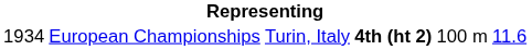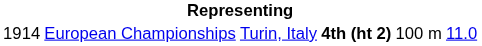 <table>
 <tr>
 <th colspan="6">Representing </th>
 </tr>
 <tr>
-<td>1934</td>
+<td>1914</td>
 <td><a href='#'>European Championships</a></td>
 <td><a href='#'>Turin, Italy</a></td>
 <td><strong>4th (ht 2)</strong></td>
 <td>100 m</td>
-<td><a href='#'>11.6</a></td>
+<td><a href='#'>11.0</a></td>
 </tr>
 </table>
